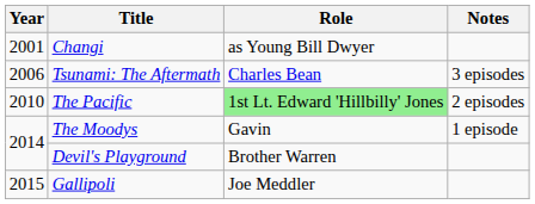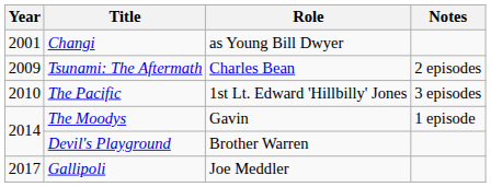 <table class="wikitable">
 <tr>
 <th>Year</th>
 <th>Title</th>
 <th>Role</th>
 <th>Notes</th>
 </tr>
 <tr>
 <td>2001</td>
 <td><em><a href='#'>Changi</a></em></td>
 <td>as Young Bill Dwyer</td>
 <td></td>
 </tr>
 <tr>
-<td>2006</td>
+<td>2009</td>
 <td><em><a href='#'>Tsunami: The Aftermath</a></em></td>
 <td><a href='#'>Charles Bean</a></td>
-<td>3 episodes</td>
+<td>2 episodes</td>
 </tr>
 <tr>
 <td>2010</td>
 <td><em><a href='#'>The Pacific</a></em></td>
-<td style="background: lightgreen;">1st Lt. Edward 'Hillbilly' Jones</td>
-<td>2 episodes</td>
+<td>1st Lt. Edward 'Hillbilly' Jones</td>
+<td>3 episodes</td>
 </tr>
 <tr>
 <td rowspan=2>2014</td>
 <td><em><a href='#'>The Moodys</a></em></td>
 <td>Gavin</td>
 <td>1 episode</td>
 </tr>
 <tr>
 <td><em><a href='#'>Devil's Playground</a></em></td>
 <td>Brother Warren</td>
 <td></td>
 </tr>
 <tr>
-<td>2015</td>
+<td>2017</td>
 <td><em><a href='#'>Gallipoli</a></em></td>
 <td>Joe Meddler</td>
 <td></td>
 </tr>
 </table>
